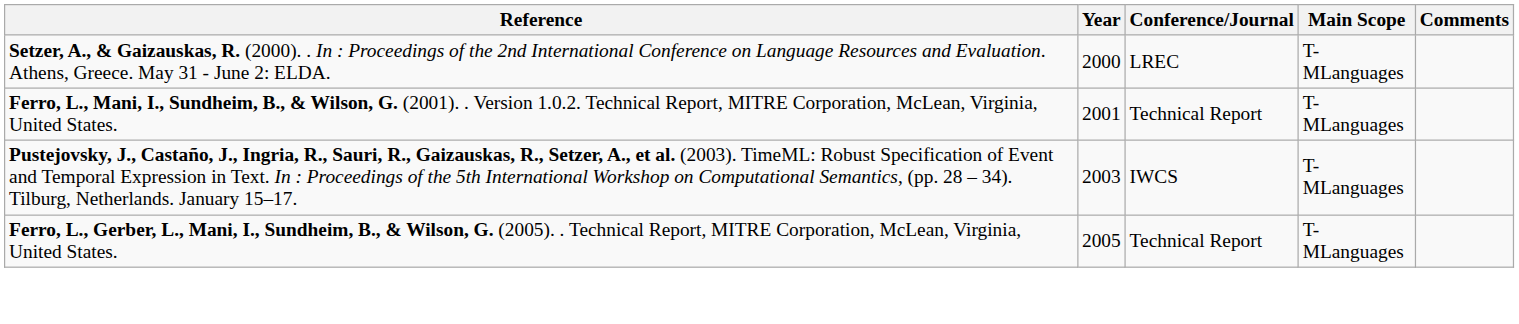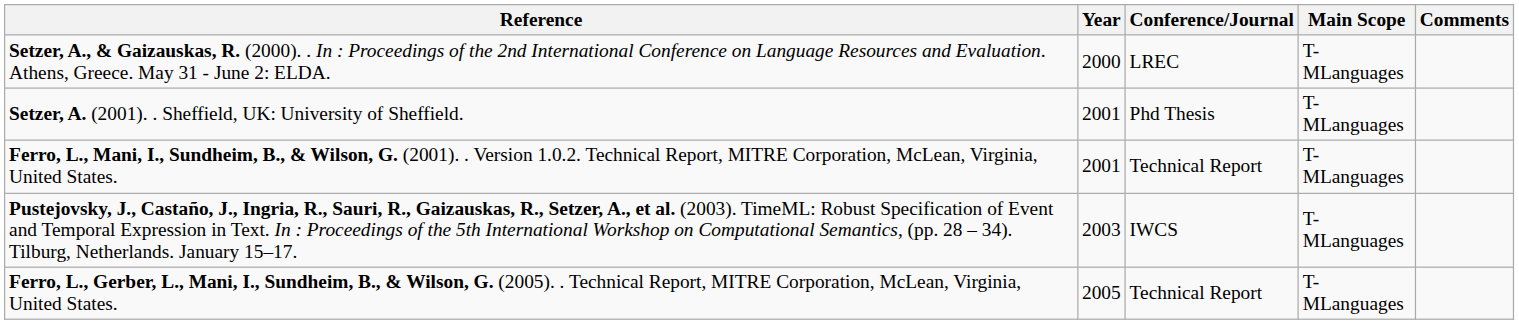 <table class="wikitable sortable">
 <tr>
 <th>Reference</th>
 <th>Year</th>
 <th>Conference/Journal</th>
 <th>Main Scope</th>
 <th>Comments</th>
 </tr>
 <tr>
 <td><strong>Setzer, A., & Gaizauskas, R.</strong> (2000). . <em>In : Proceedings of the 2nd International Conference on Language Resources and Evaluation</em>. Athens, Greece. May 31 - June 2: ELDA.</td>
 <td>2000</td>
 <td>LREC</td>
+<td>T-MLanguages</td>
+<td></td>
+</tr>
+<tr>
+<td><strong>Setzer, A.</strong> (2001). . Sheffield, UK: University of Sheffield.</td>
+<td>2001</td>
+<td>Phd Thesis</td>
 <td>T-MLanguages</td>
 <td></td>
 </tr>
 <tr>
 <td><strong>Ferro, L., Mani, I., Sundheim, B., & Wilson, G.</strong> (2001). . Version 1.0.2. Technical Report, MITRE Corporation, McLean, Virginia, United States.</td>
 <td>2001</td>
 <td>Technical Report</td>
 <td>T-MLanguages</td>
 <td></td>
 </tr>
 <tr>
 <td><strong>Pustejovsky, J., Castaño, J., Ingria, R., Sauri, R., Gaizauskas, R., Setzer, A., et al.</strong> (2003). TimeML: Robust Specification of Event and Temporal Expression in Text. <em>In : Proceedings of the 5th International Workshop on Computational Semantics</em>, (pp. 28 – 34). Tilburg, Netherlands. January 15–17.</td>
 <td>2003</td>
 <td>IWCS</td>
 <td>T-MLanguages</td>
 <td></td>
 </tr>
 <tr>
 <td><strong>Ferro, L., Gerber, L., Mani, I., Sundheim, B., & Wilson, G.</strong> (2005). . Technical Report, MITRE Corporation, McLean, Virginia, United States.</td>
 <td>2005</td>
 <td>Technical Report</td>
 <td>T-MLanguages</td>
 <td></td>
 </tr>
 </table>
